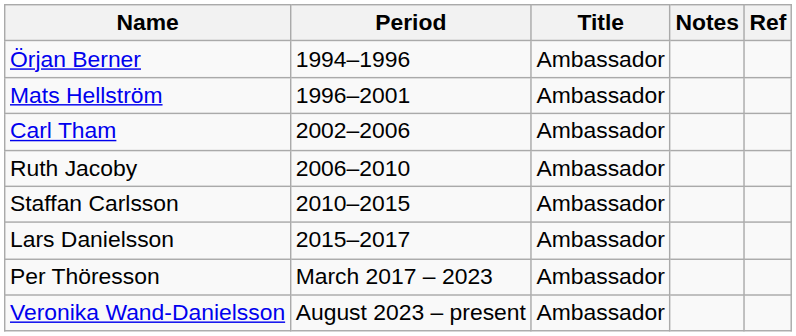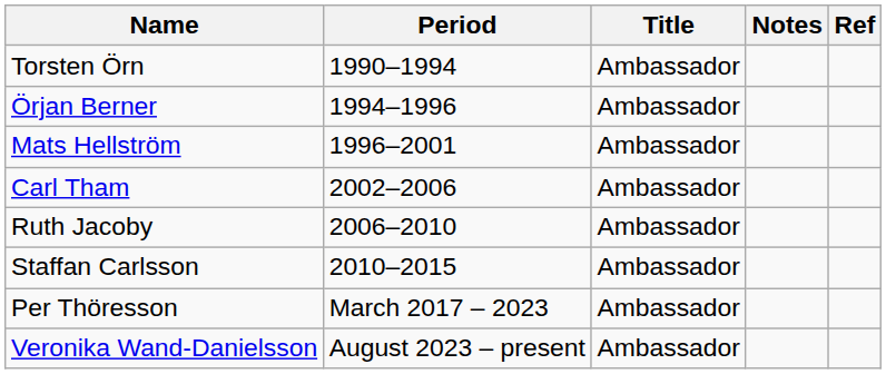 <table class="wikitable">
 <tr>
 <th>Name</th>
 <th>Period</th>
 <th>Title</th>
 <th>Notes</th>
 <th>Ref</th>
+</tr>
+<tr>
+<td>Torsten Örn</td>
+<td>1990–1994</td>
+<td>Ambassador</td>
+<td></td>
+<td></td>
 </tr>
 <tr>
 <td><a href='#'>Örjan Berner</a></td>
 <td>1994–1996</td>
 <td>Ambassador</td>
 <td></td>
 <td></td>
 </tr>
 <tr>
 <td><a href='#'>Mats Hellström</a></td>
 <td>1996–2001</td>
 <td>Ambassador</td>
 <td></td>
 <td></td>
 </tr>
 <tr>
 <td><a href='#'>Carl Tham</a></td>
 <td>2002–2006</td>
 <td>Ambassador</td>
 <td></td>
 <td></td>
 </tr>
 <tr>
 <td>Ruth Jacoby</td>
 <td>2006–2010</td>
 <td>Ambassador</td>
 <td></td>
 <td></td>
 </tr>
 <tr>
 <td>Staffan Carlsson</td>
 <td>2010–2015</td>
 <td>Ambassador</td>
 <td></td>
 <td></td>
 </tr>
 <tr>
-<td>Lars Danielsson</td>
-<td>2015–2017</td>
-<td>Ambassador</td>
-<td></td>
-<td></td>
-</tr>
-<tr>
 <td>Per Thöresson</td>
 <td>March 2017 – 2023</td>
 <td>Ambassador</td>
 <td></td>
 <td></td>
 </tr>
 <tr>
 <td><a href='#'>Veronika Wand-Danielsson</a></td>
 <td>August 2023 – present</td>
 <td>Ambassador</td>
 <td></td>
 <td></td>
 </tr>
 </table>
